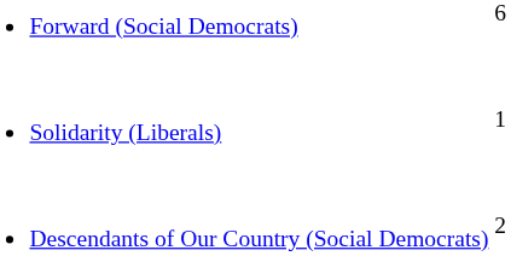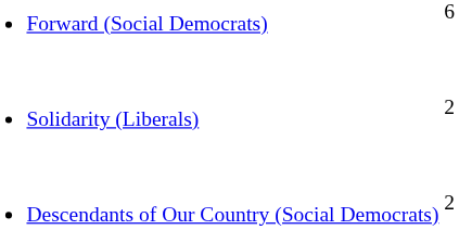 <table>
 <tr>
 <td><br><ul><li><a href='#'>Forward (Social Democrats)</a></li></ul></td>
 <td><div>6</div></td>
 </tr>
 <tr>
 <td><br><ul><li><a href='#'>Solidarity (Liberals)</a></li></ul></td>
-<td><div>1</div></td>
+<td><div>2</div></td>
 </tr>
 <tr>
 <td><br><ul><li><a href='#'>Descendants of Our Country (Social Democrats)</a></li></ul></td>
 <td><div>2</div></td>
 </tr>
 </table>
